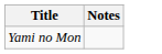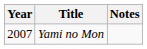 <table class="wikitable">
 <tr>
+<th>Year</th>
 <th>Title</th>
 <th>Notes</th>
 </tr>
 <tr>
+<td>2007</td>
 <td><em>Yami no Mon</em></td>
 <td></td>
 </tr>
 </table>
